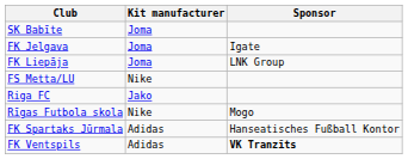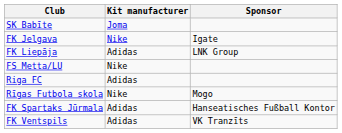 <table class="wikitable sortable">
 <tr>
 <th>Club</th>
 <th>Kit manufacturer</th>
 <th>Sponsor</th>
 </tr>
 <tr>
 <td><a href='#'>SK Babīte</a></td>
 <td><a href='#'>Joma</a></td>
 <td></td>
 </tr>
 <tr>
 <td><a href='#'>FK Jelgava</a></td>
-<td><a href='#'>Joma</a></td>
+<td><a href='#'>Nike</a></td>
 <td>Igate</td>
 </tr>
 <tr>
 <td><a href='#'>FK Liepāja</a></td>
-<td><a href='#'>Joma</a></td>
+<td>Adidas</td>
 <td>LNK Group</td>
 </tr>
 <tr>
 <td><a href='#'>FS Metta/LU</a></td>
 <td>Nike</td>
 <td></td>
 </tr>
 <tr>
 <td><a href='#'>Riga FC</a></td>
-<td><a href='#'>Jako</a></td>
+<td>Adidas</td>
 <td></td>
 </tr>
 <tr>
 <td><a href='#'>Rīgas Futbola skola</a></td>
 <td>Nike</td>
 <td>Mogo</td>
 </tr>
 <tr>
 <td><a href='#'>FK Spartaks Jūrmala</a></td>
 <td>Adidas</td>
 <td>Hanseatisches Fußball Kontor</td>
 </tr>
 <tr>
 <td><a href='#'>FK Ventspils</a></td>
 <td>Adidas</td>
-<td><strong>VK Tranzīts</strong></td>
+<td>VK Tranzīts</td>
 </tr>
 </table>
